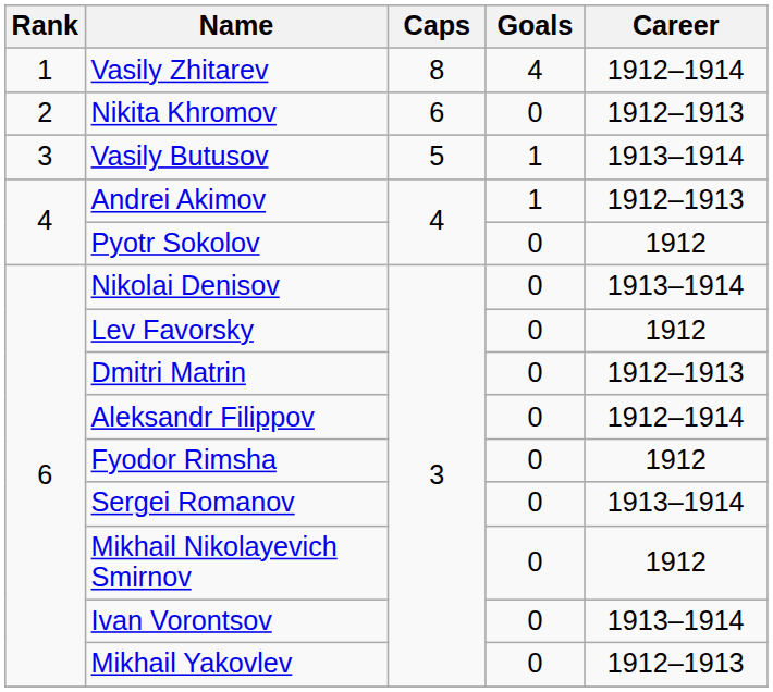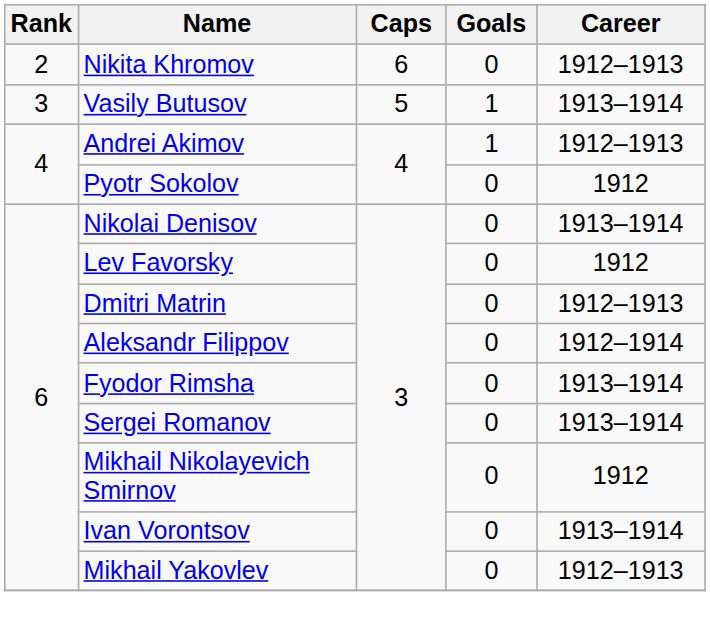 <table class="wikitable sortable" style="text-align:center;">
 <tr>
 <th width="30">Rank</th>
 <th style="width:170px;">Name</th>
 <th width="50">Caps</th>
 <th width="50">Goals</th>
 <th style="width:100px;">Career</th>
-</tr>
-<tr>
-<td>1</td>
-<td style="text-align: left;"><a href='#'>Vasily Zhitarev</a></td>
-<td>8</td>
-<td>4</td>
-<td>1912–1914</td>
 </tr>
 <tr>
 <td>2</td>
 <td style="text-align: left;"><a href='#'>Nikita Khromov</a></td>
 <td>6</td>
 <td>0</td>
 <td>1912–1913</td>
 </tr>
 <tr>
 <td>3</td>
 <td style="text-align: left;"><a href='#'>Vasily Butusov</a></td>
 <td>5</td>
 <td>1</td>
 <td>1913–1914</td>
 </tr>
 <tr>
 <td rowspan=2>4</td>
 <td style="text-align: left;"><a href='#'>Andrei Akimov</a></td>
 <td rowspan=2>4</td>
 <td>1</td>
 <td>1912–1913</td>
 </tr>
 <tr>
 <td style="text-align: left;"><a href='#'>Pyotr Sokolov</a></td>
 <td>0</td>
 <td>1912</td>
 </tr>
 <tr>
 <td rowspan=9>6</td>
 <td style="text-align: left;"><a href='#'>Nikolai Denisov</a></td>
 <td rowspan=9>3</td>
 <td>0</td>
 <td>1913–1914</td>
 </tr>
 <tr>
 <td style="text-align: left;"><a href='#'>Lev Favorsky</a></td>
 <td>0</td>
 <td>1912</td>
 </tr>
 <tr>
 <td style="text-align: left;"><a href='#'>Dmitri Matrin</a></td>
 <td>0</td>
 <td>1912–1913</td>
 </tr>
 <tr>
 <td style="text-align: left;"><a href='#'>Aleksandr Filippov</a></td>
 <td>0</td>
 <td>1912–1914</td>
 </tr>
 <tr>
 <td style="text-align: left;"><a href='#'>Fyodor Rimsha</a></td>
 <td>0</td>
-<td>1912</td>
+<td>1913–1914</td>
 </tr>
 <tr>
 <td style="text-align: left;"><a href='#'>Sergei Romanov</a></td>
 <td>0</td>
 <td>1913–1914</td>
 </tr>
 <tr>
 <td style="text-align: left;"><a href='#'>Mikhail Nikolayevich Smirnov</a></td>
 <td>0</td>
 <td>1912</td>
 </tr>
 <tr>
 <td style="text-align: left;"><a href='#'>Ivan Vorontsov</a></td>
 <td>0</td>
 <td>1913–1914</td>
 </tr>
 <tr>
 <td style="text-align: left;"><a href='#'>Mikhail Yakovlev</a></td>
 <td>0</td>
 <td>1912–1913</td>
 </tr>
 <tr>
 </tr>
 </table>
